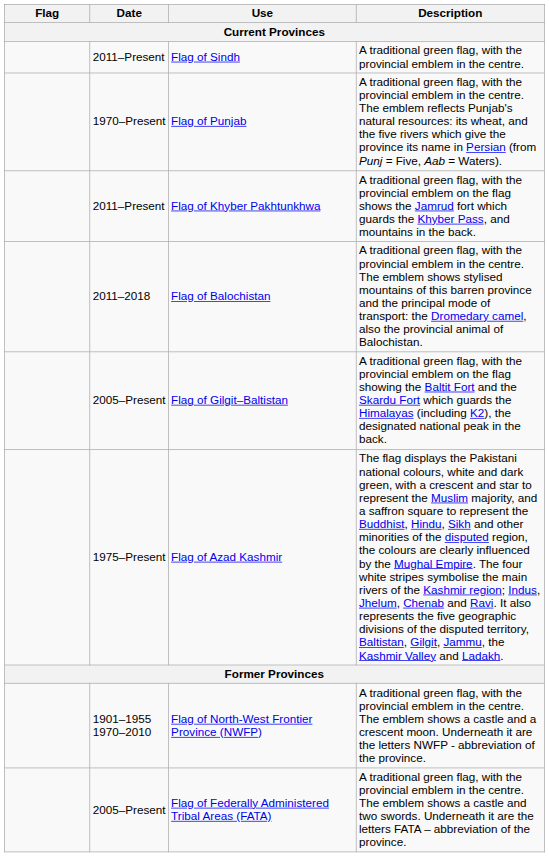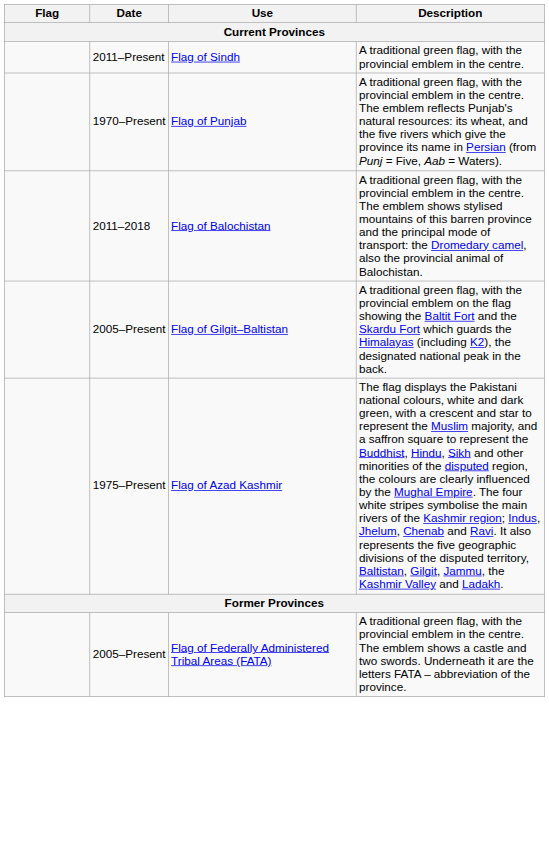 <table class="wikitable sortable">
 <tr style="background:#efefef;">
 <th style="width:110px;">Flag</th>
 <th style="width:100px;">Date</th>
 <th style="width:250px;">Use</th>
 <th style="width:250px;">Description</th>
 </tr>
 <tr>
 <th colspan="4">Current Provinces</th>
 </tr>
 <tr>
 <td></td>
 <td>2011–Present</td>
 <td><a href='#'>Flag of Sindh</a></td>
 <td>A traditional green flag, with the provincial emblem in the centre.</td>
 </tr>
 <tr>
 <td></td>
 <td>1970–Present</td>
 <td><a href='#'>Flag of Punjab</a></td>
 <td>A traditional green flag, with the provincial emblem in the centre. The emblem reflects Punjab's natural resources: its wheat, and the five rivers which give the province its name in <a href='#'>Persian</a> (from <em>Punj</em> = Five, <em>Aab</em> = Waters).</td>
 </tr>
 <tr>
 <td></td>
-<td>2011–Present</td>
-<td><a href='#'>Flag of Khyber Pakhtunkhwa</a></td>
-<td>A traditional green flag, with the provincial emblem on the flag shows the <a href='#'>Jamrud</a> fort which guards the <a href='#'>Khyber Pass</a>, and mountains in the back.</td>
-</tr>
-<tr>
-<td></td>
 <td>2011–2018</td>
 <td><a href='#'>Flag of Balochistan</a></td>
 <td>A traditional green flag, with the provincial emblem in the centre. The emblem shows stylised mountains of this barren province and the principal mode of transport: the <a href='#'>Dromedary camel</a>, also the provincial animal of Balochistan.</td>
 </tr>
 <tr>
 <td></td>
 <td>2005–Present</td>
 <td><a href='#'>Flag of Gilgit–Baltistan</a></td>
 <td>A traditional green flag, with the provincial emblem on the flag showing the <a href='#'>Baltit Fort</a> and the <a href='#'>Skardu Fort</a> which guards the <a href='#'>Himalayas</a> (including <a href='#'>K2</a>), the designated national peak in the back.</td>
 </tr>
 <tr>
 <td></td>
 <td>1975–Present</td>
 <td><a href='#'>Flag of Azad Kashmir</a></td>
 <td>The flag displays the Pakistani national colours, white and dark green, with a crescent and star to represent the <a href='#'>Muslim</a> majority, and a saffron square to represent the <a href='#'>Buddhist</a>, <a href='#'>Hindu</a>, <a href='#'>Sikh</a> and other minorities of the <a href='#'>disputed</a> region, the colours are clearly influenced by the <a href='#'>Mughal Empire</a>. The four white stripes symbolise the main rivers of  the <a href='#'>Kashmir region</a>; <a href='#'>Indus</a>, <a href='#'>Jhelum</a>, <a href='#'>Chenab</a> and <a href='#'>Ravi</a>. It also represents the five geographic divisions of the disputed territory, <a href='#'>Baltistan</a>, <a href='#'>Gilgit</a>, <a href='#'>Jammu</a>, the <a href='#'>Kashmir Valley</a> and <a href='#'>Ladakh</a>.</td>
 </tr>
 <tr>
 <th colspan="4">Former Provinces</th>
 </tr>
 <tr>
 <td></td>
-<td>1901–1955 1970–2010</td>
-<td><a href='#'>Flag of North-West Frontier Province (NWFP)</a></td>
-<td>A traditional green flag, with the provincial emblem in the centre. The emblem shows a castle and a crescent moon. Underneath it are the letters NWFP - abbreviation of the province.</td>
-</tr>
-<tr>
-<td></td>
 <td>2005–Present</td>
 <td><a href='#'>Flag of Federally Administered Tribal Areas (FATA)</a></td>
 <td>A traditional green flag, with the provincial emblem in the centre. The emblem shows a castle and two swords. Underneath it are the letters FATA – abbreviation of the province.</td>
 </tr>
 </table>
